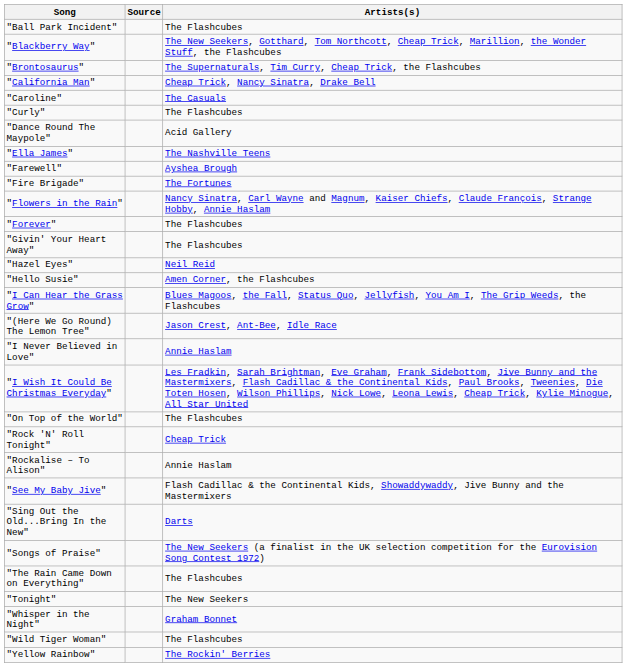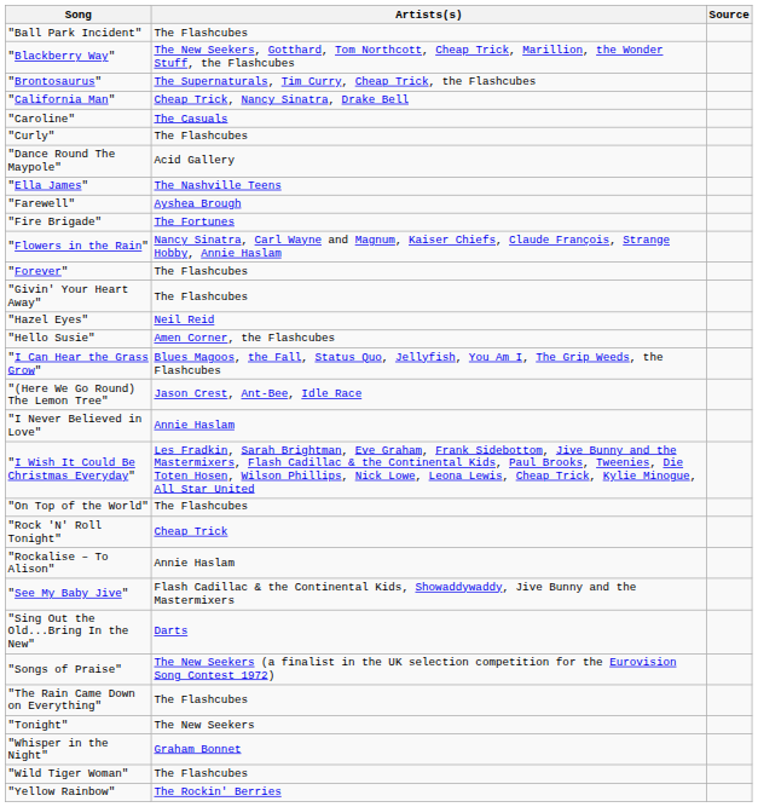 <table class="wikitable sortable">
 <tr>
 <th>Song</th>
+<th>Artists(s)</th>
 <th>Source</th>
-<th>Artists(s)</th>
 </tr>
 <tr>
 <td>"Ball Park Incident"</td>
+<td>The Flashcubes</td>
 <td></td>
-<td>The Flashcubes</td>
 </tr>
 <tr>
 <td>"<a href='#'>Blackberry Way</a>"</td>
+<td><a href='#'>The New Seekers</a>, <a href='#'>Gotthard</a>, <a href='#'>Tom Northcott</a>, <a href='#'>Cheap Trick</a>, <a href='#'>Marillion</a>, <a href='#'>the Wonder Stuff</a>, the Flashcubes</td>
 <td></td>
-<td><a href='#'>The New Seekers</a>, <a href='#'>Gotthard</a>, <a href='#'>Tom Northcott</a>, <a href='#'>Cheap Trick</a>, <a href='#'>Marillion</a>, <a href='#'>the Wonder Stuff</a>, the Flashcubes</td>
 </tr>
 <tr>
 <td>"<a href='#'>Brontosaurus</a>"</td>
+<td><a href='#'>The Supernaturals</a>, <a href='#'>Tim Curry</a>, <a href='#'>Cheap Trick</a>, the Flashcubes</td>
 <td></td>
-<td><a href='#'>The Supernaturals</a>, <a href='#'>Tim Curry</a>, <a href='#'>Cheap Trick</a>, the Flashcubes</td>
 </tr>
 <tr>
 <td>"<a href='#'>California Man</a>"</td>
+<td><a href='#'>Cheap Trick</a>, <a href='#'>Nancy Sinatra</a>, <a href='#'>Drake Bell</a></td>
 <td></td>
-<td><a href='#'>Cheap Trick</a>, <a href='#'>Nancy Sinatra</a>, <a href='#'>Drake Bell</a></td>
 </tr>
 <tr>
 <td>"Caroline"</td>
+<td><a href='#'>The Casuals</a></td>
 <td></td>
-<td><a href='#'>The Casuals</a></td>
 </tr>
 <tr>
 <td>"Curly"</td>
+<td>The Flashcubes</td>
 <td></td>
-<td>The Flashcubes</td>
 </tr>
 <tr>
 <td>"Dance Round The Maypole"</td>
+<td>Acid Gallery</td>
 <td></td>
-<td>Acid Gallery</td>
 </tr>
 <tr>
 <td>"<a href='#'>Ella James</a>"</td>
+<td><a href='#'>The Nashville Teens</a></td>
 <td></td>
-<td><a href='#'>The Nashville Teens</a></td>
 </tr>
 <tr>
 <td>"Farewell"</td>
+<td><a href='#'>Ayshea Brough</a></td>
 <td></td>
-<td><a href='#'>Ayshea Brough</a></td>
 </tr>
 <tr>
 <td>"Fire Brigade"</td>
+<td><a href='#'>The Fortunes</a></td>
 <td></td>
-<td><a href='#'>The Fortunes</a></td>
 </tr>
 <tr>
 <td>"<a href='#'>Flowers in the Rain</a>"</td>
+<td><a href='#'>Nancy Sinatra</a>, <a href='#'>Carl Wayne</a> and <a href='#'>Magnum</a>, <a href='#'>Kaiser Chiefs</a>, <a href='#'>Claude François</a>, <a href='#'>Strange Hobby</a>, <a href='#'>Annie Haslam</a></td>
 <td></td>
-<td><a href='#'>Nancy Sinatra</a>, <a href='#'>Carl Wayne</a> and <a href='#'>Magnum</a>, <a href='#'>Kaiser Chiefs</a>, <a href='#'>Claude François</a>, <a href='#'>Strange Hobby</a>, <a href='#'>Annie Haslam</a></td>
 </tr>
 <tr>
 <td>"<a href='#'>Forever</a>"</td>
+<td>The Flashcubes</td>
 <td></td>
-<td>The Flashcubes</td>
 </tr>
 <tr>
 <td>"Givin' Your Heart Away"</td>
+<td>The Flashcubes</td>
 <td></td>
-<td>The Flashcubes</td>
 </tr>
 <tr>
 <td>"Hazel Eyes"</td>
+<td><a href='#'>Neil Reid</a></td>
 <td></td>
-<td><a href='#'>Neil Reid</a></td>
 </tr>
 <tr>
 <td>"Hello Susie"</td>
+<td><a href='#'>Amen Corner</a>, the Flashcubes</td>
 <td></td>
-<td><a href='#'>Amen Corner</a>, the Flashcubes</td>
 </tr>
 <tr>
 <td>"<a href='#'>I Can Hear the Grass Grow</a>"</td>
+<td><a href='#'>Blues Magoos</a>, <a href='#'>the Fall</a>, <a href='#'>Status Quo</a>, <a href='#'>Jellyfish</a>, <a href='#'>You Am I</a>, <a href='#'>The Grip Weeds</a>, the Flashcubes</td>
 <td></td>
-<td><a href='#'>Blues Magoos</a>, <a href='#'>the Fall</a>, <a href='#'>Status Quo</a>, <a href='#'>Jellyfish</a>, <a href='#'>You Am I</a>, <a href='#'>The Grip Weeds</a>, the Flashcubes</td>
 </tr>
 <tr>
 <td>"(Here We Go Round) The Lemon Tree"</td>
+<td><a href='#'>Jason Crest</a>, <a href='#'>Ant-Bee</a>, <a href='#'>Idle Race</a></td>
 <td></td>
-<td><a href='#'>Jason Crest</a>, <a href='#'>Ant-Bee</a>, <a href='#'>Idle Race</a></td>
 </tr>
 <tr>
 <td>"I Never Believed in Love"</td>
+<td><a href='#'>Annie Haslam</a></td>
 <td></td>
-<td><a href='#'>Annie Haslam</a></td>
 </tr>
 <tr>
 <td>"<a href='#'>I Wish It Could Be Christmas Everyday</a>"</td>
+<td><a href='#'>Les Fradkin</a>, <a href='#'>Sarah Brightman</a>, <a href='#'>Eve Graham</a>, <a href='#'>Frank Sidebottom</a>, <a href='#'>Jive Bunny and the Mastermixers</a>, <a href='#'>Flash Cadillac & the Continental Kids</a>, <a href='#'>Paul Brooks</a>, <a href='#'>Tweenies</a>, <a href='#'>Die Toten Hosen</a>, <a href='#'>Wilson Phillips</a>, <a href='#'>Nick Lowe</a>, <a href='#'>Leona Lewis</a>, <a href='#'>Cheap Trick</a>, <a href='#'>Kylie Minogue</a>, <a href='#'>All Star United</a></td>
 <td></td>
-<td><a href='#'>Les Fradkin</a>, <a href='#'>Sarah Brightman</a>, <a href='#'>Eve Graham</a>, <a href='#'>Frank Sidebottom</a>, <a href='#'>Jive Bunny and the Mastermixers</a>, <a href='#'>Flash Cadillac & the Continental Kids</a>, <a href='#'>Paul Brooks</a>, <a href='#'>Tweenies</a>, <a href='#'>Die Toten Hosen</a>, <a href='#'>Wilson Phillips</a>, <a href='#'>Nick Lowe</a>, <a href='#'>Leona Lewis</a>, <a href='#'>Cheap Trick</a>, <a href='#'>Kylie Minogue</a>, <a href='#'>All Star United</a></td>
 </tr>
 <tr>
 <td>"On Top of the World"</td>
+<td>The Flashcubes</td>
 <td></td>
-<td>The Flashcubes</td>
 </tr>
 <tr>
 <td>"Rock 'N' Roll Tonight"</td>
+<td><a href='#'>Cheap Trick</a></td>
 <td></td>
-<td><a href='#'>Cheap Trick</a></td>
 </tr>
 <tr>
 <td>"Rockalise – To Alison"</td>
+<td>Annie Haslam</td>
 <td></td>
-<td>Annie Haslam</td>
 </tr>
 <tr>
 <td>"<a href='#'>See My Baby Jive</a>"</td>
+<td>Flash Cadillac & the Continental Kids, <a href='#'>Showaddywaddy</a>, Jive Bunny and the Mastermixers</td>
 <td></td>
-<td>Flash Cadillac & the Continental Kids, <a href='#'>Showaddywaddy</a>, Jive Bunny and the Mastermixers</td>
 </tr>
 <tr>
 <td>"Sing Out the Old...Bring In the New"</td>
+<td><a href='#'>Darts</a></td>
 <td></td>
-<td><a href='#'>Darts</a></td>
 </tr>
 <tr>
 <td>"Songs of Praise"</td>
+<td><a href='#'>The New Seekers</a> (a finalist in the UK selection competition for the <a href='#'>Eurovision Song Contest 1972</a>)</td>
 <td></td>
-<td><a href='#'>The New Seekers</a> (a finalist in the UK selection competition for the <a href='#'>Eurovision Song Contest 1972</a>)</td>
 </tr>
 <tr>
 <td>"The Rain Came Down on Everything"</td>
+<td>The Flashcubes</td>
 <td></td>
-<td>The Flashcubes</td>
 </tr>
 <tr>
 <td>"Tonight"</td>
+<td>The New Seekers</td>
 <td></td>
-<td>The New Seekers</td>
 </tr>
 <tr>
 <td>"Whisper in the Night"</td>
+<td><a href='#'>Graham Bonnet</a></td>
 <td></td>
-<td><a href='#'>Graham Bonnet</a></td>
 </tr>
 <tr>
 <td>"Wild Tiger Woman"</td>
+<td>The Flashcubes</td>
 <td></td>
-<td>The Flashcubes</td>
 </tr>
 <tr>
 <td>"Yellow Rainbow"</td>
+<td><a href='#'>The Rockin' Berries</a></td>
 <td></td>
-<td><a href='#'>The Rockin' Berries</a></td>
 </tr>
 </table>
